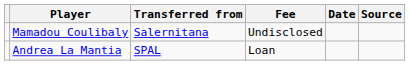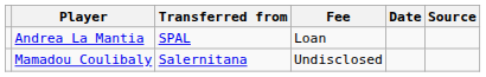 <table class="wikitable plainrowheaders sortable">
 <tr>
 <th></th>
 <th scope="col">Player</th>
 <th>Transferred from</th>
 <th style="width: 80px;">Fee</th>
 <th scope="col">Date</th>
 <th scope="col">Source</th>
 </tr>
 <tr>
 <td align="center"></td>
+<td> <a href='#'>Andrea La Mantia</a></td>
+<td> <a href='#'>SPAL</a></td>
+<td>Loan</td>
+<td></td>
+<td></td>
+</tr>
+<tr>
+<td align="center"></td>
 <td> <a href='#'>Mamadou Coulibaly</a></td>
 <td> <a href='#'>Salernitana</a></td>
 <td>Undisclosed</td>
 <td></td>
 <td></td>
 </tr>
-<tr>
-<td align="center"></td>
-<td> <a href='#'>Andrea La Mantia</a></td>
-<td> <a href='#'>SPAL</a></td>
-<td>Loan</td>
-<td></td>
-<td></td>
-</tr>
 </table>
